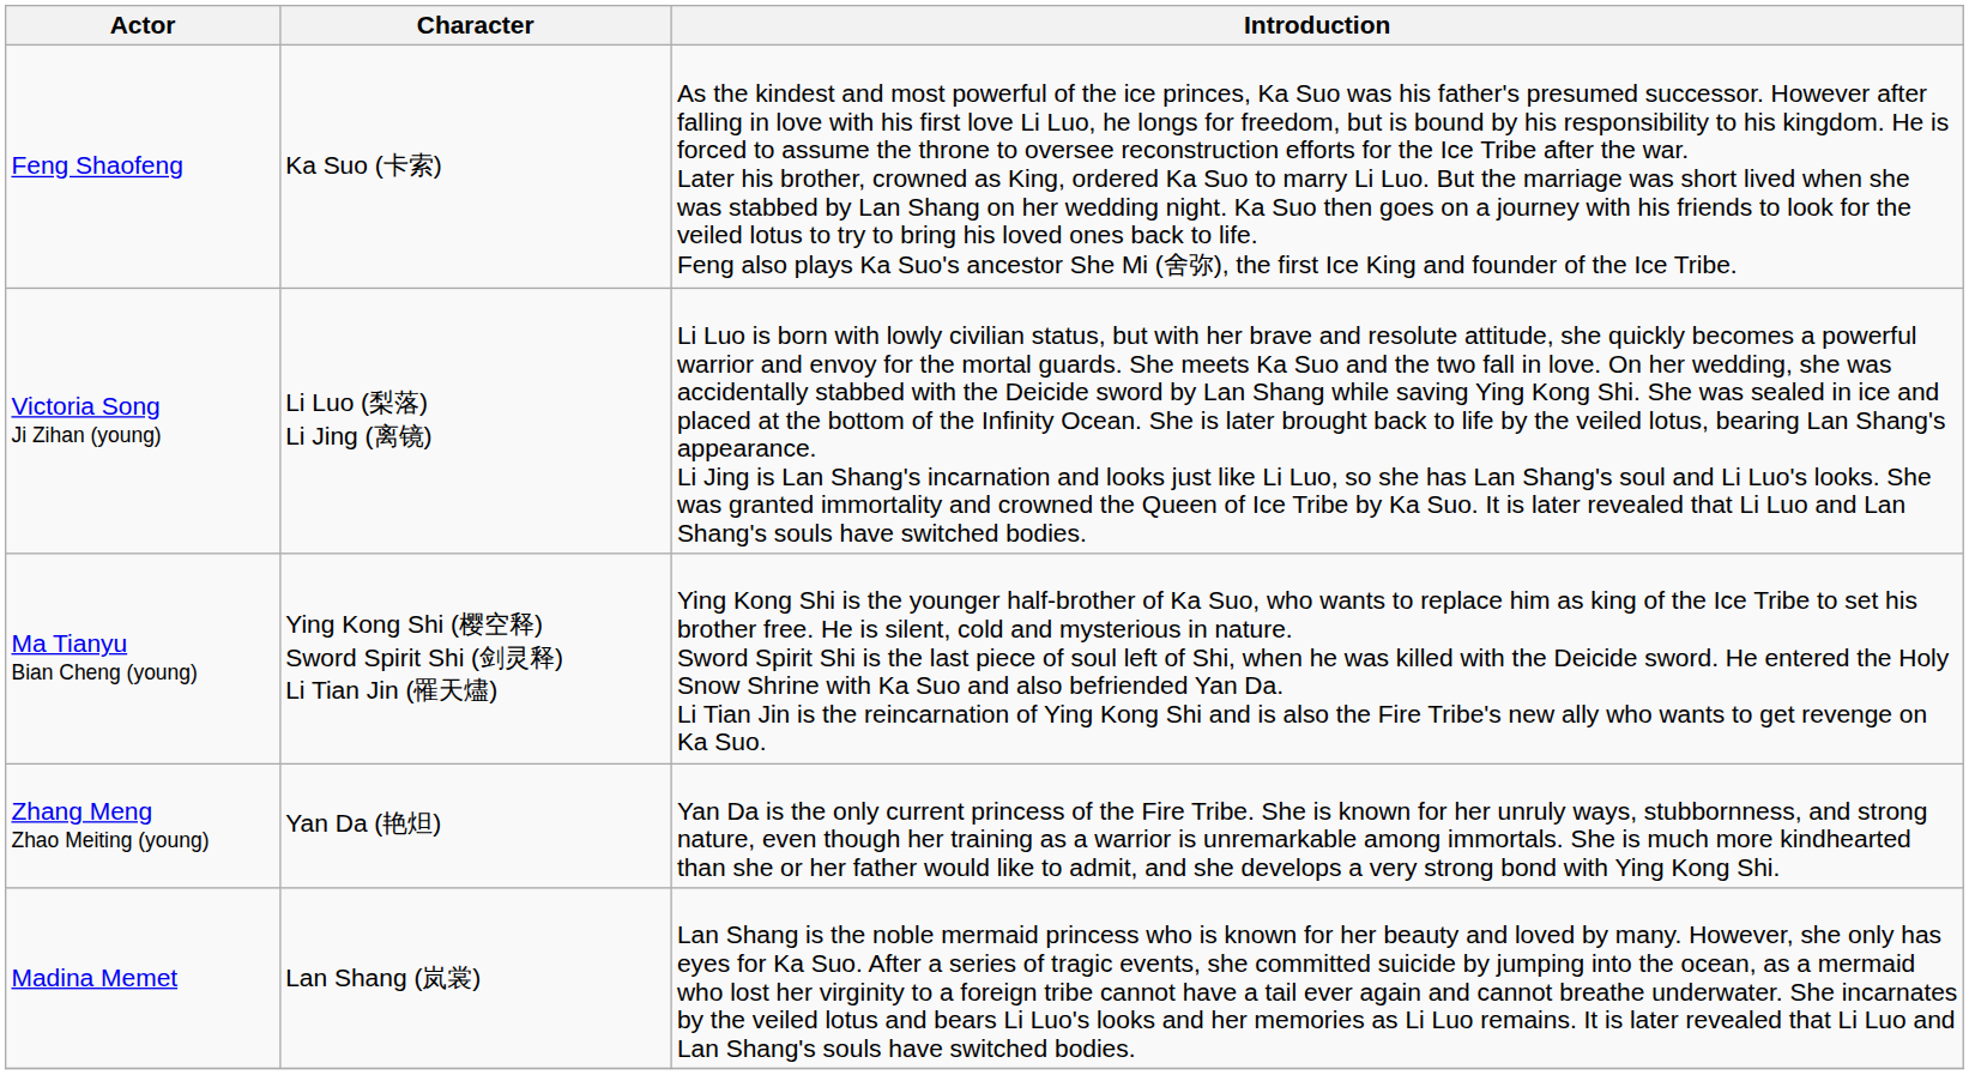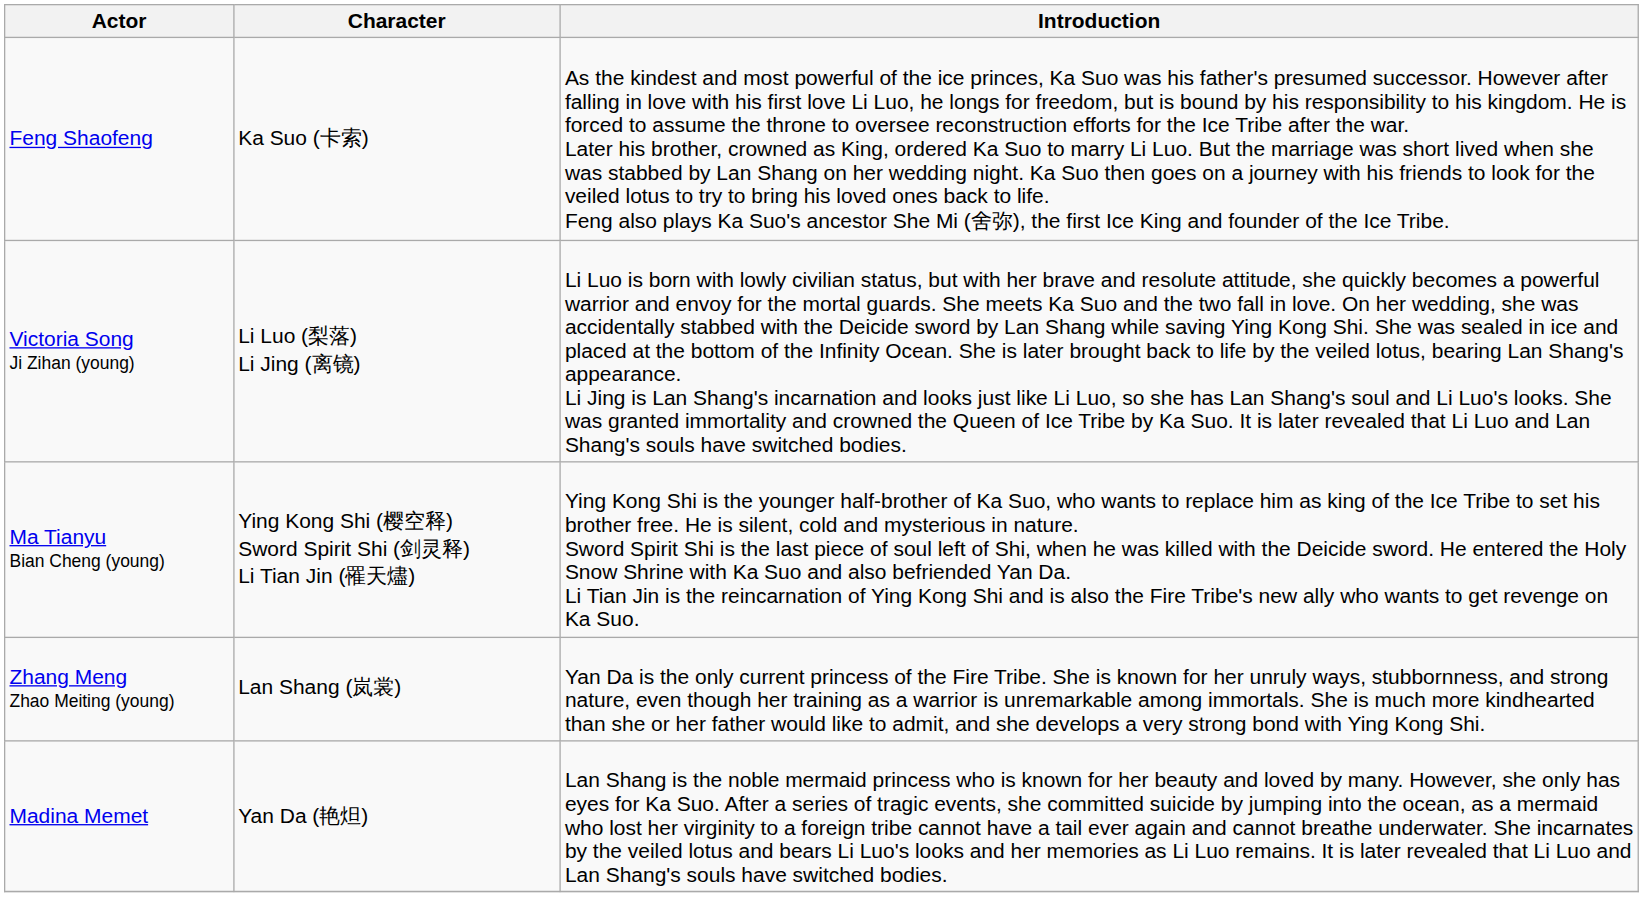 <table class="wikitable">
 <tr>
 <th style="width:14%">Actor</th>
 <th style="width:20%">Character</th>
 <th>Introduction</th>
 </tr>
 <tr>
 <td><a href='#'>Feng Shaofeng</a></td>
 <td>Ka Suo (卡索)</td>
 <td><br>As the kindest and most powerful of the ice princes, Ka Suo was his father's presumed successor. However after falling in love with his first love Li Luo, he longs for freedom, but is bound by his responsibility to his kingdom. He is forced to assume the throne to oversee reconstruction efforts for the Ice Tribe after the war.<br>Later his brother, crowned as King, ordered Ka Suo to marry Li Luo. But the marriage was short lived when she was stabbed by Lan Shang on her wedding night. Ka Suo then goes on a journey with his friends to look for the veiled lotus to try to bring his loved ones back to life.<br>Feng also plays Ka Suo's ancestor She Mi (舍弥), the first Ice King and founder of the Ice Tribe.</td>
 </tr>
 <tr>
 <td><a href='#'>Victoria Song</a><br><small>Ji Zihan (young)</small></td>
 <td>Li Luo (梨落)<br>Li Jing (离镜)</td>
 <td><br>Li Luo is born with lowly civilian status, but with her brave and resolute attitude, she quickly becomes a powerful warrior and envoy for the mortal guards. She meets Ka Suo and the two fall in love. On her wedding, she was accidentally stabbed with the Deicide sword by Lan Shang while saving Ying Kong Shi. She was sealed in ice and placed at the bottom of the Infinity Ocean. She is later brought back to life by the veiled lotus, bearing Lan Shang's appearance.<br>Li Jing is Lan Shang's incarnation and looks just like Li Luo, so she has Lan Shang's soul and Li Luo's looks. She was granted immortality and crowned the Queen of Ice Tribe by Ka Suo. It is later revealed that Li Luo and Lan Shang's souls have switched bodies.</td>
 </tr>
 <tr>
 <td><a href='#'>Ma Tianyu</a><br><small>Bian Cheng (young)</small></td>
 <td>Ying Kong Shi (樱空释)<br>Sword Spirit Shi (剑灵释)<br>Li Tian Jin (罹天燼)</td>
 <td><br>Ying Kong Shi is the younger half-brother of Ka Suo, who wants to replace him as king of the Ice Tribe to set his brother free. He is silent, cold and mysterious in nature.<br>Sword Spirit Shi is the last piece of soul left of Shi, when he was killed with the Deicide sword. He entered the Holy Snow Shrine with Ka Suo and also befriended Yan Da.<br>Li Tian Jin is the reincarnation of Ying Kong Shi and is also the Fire Tribe's new ally who wants to get revenge on Ka Suo.</td>
 </tr>
 <tr>
 <td><a href='#'>Zhang Meng</a><br><small>Zhao Meiting (young)</small></td>
-<td>Yan Da (艳炟)</td>
+<td>Lan Shang (岚裳)</td>
 <td><br>Yan Da is the only current princess of the Fire Tribe. She is known for her unruly ways, stubbornness, and strong nature, even though her training as a warrior is unremarkable among immortals. She is much more kindhearted than she or her father would like to admit, and she develops a very strong bond with Ying Kong Shi.</td>
 </tr>
 <tr>
 <td><a href='#'>Madina Memet</a></td>
-<td>Lan Shang (岚裳)</td>
+<td>Yan Da (艳炟)</td>
 <td><br>Lan Shang is the noble mermaid princess who is known for her beauty and loved by many. However, she only has eyes for Ka Suo. After a series of tragic events, she committed suicide by jumping into the ocean, as a mermaid who lost her virginity to a foreign tribe cannot have a tail ever again and cannot breathe underwater. She incarnates by the veiled lotus and bears Li Luo's looks and her memories as Li Luo remains. It is later revealed that Li Luo and Lan Shang's souls have switched bodies.</td>
 </tr>
 <tr>
 </tr>
 </table>
